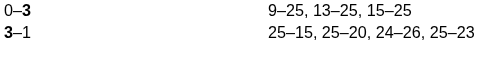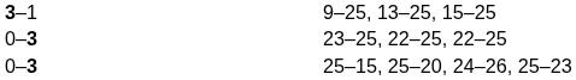 <table>
 <tr>
 <th width=200></th>
 <th width=80></th>
 <th width=200></th>
 <th width=220></th>
 </tr>
 <tr>
 <td align=right></td>
-<td align=center>0–<strong>3</strong></td>
+<td align=center><strong>3</strong>–1</td>
 <td><strong></strong></td>
 <td>9–25, 13–25, 15–25</td>
 </tr>
 <tr>
+<td align=right></td>
+<td align=center>0–<strong>3</strong></td>
+<td><strong></strong></td>
+<td>23–25, 22–25, 22–25</td>
+</tr>
+<tr>
 <td align=right><strong></strong></td>
-<td align=center><strong>3</strong>–1</td>
+<td align=center>0–<strong>3</strong></td>
 <td></td>
 <td>25–15, 25–20, 24–26, 25–23</td>
 </tr>
 </table>
